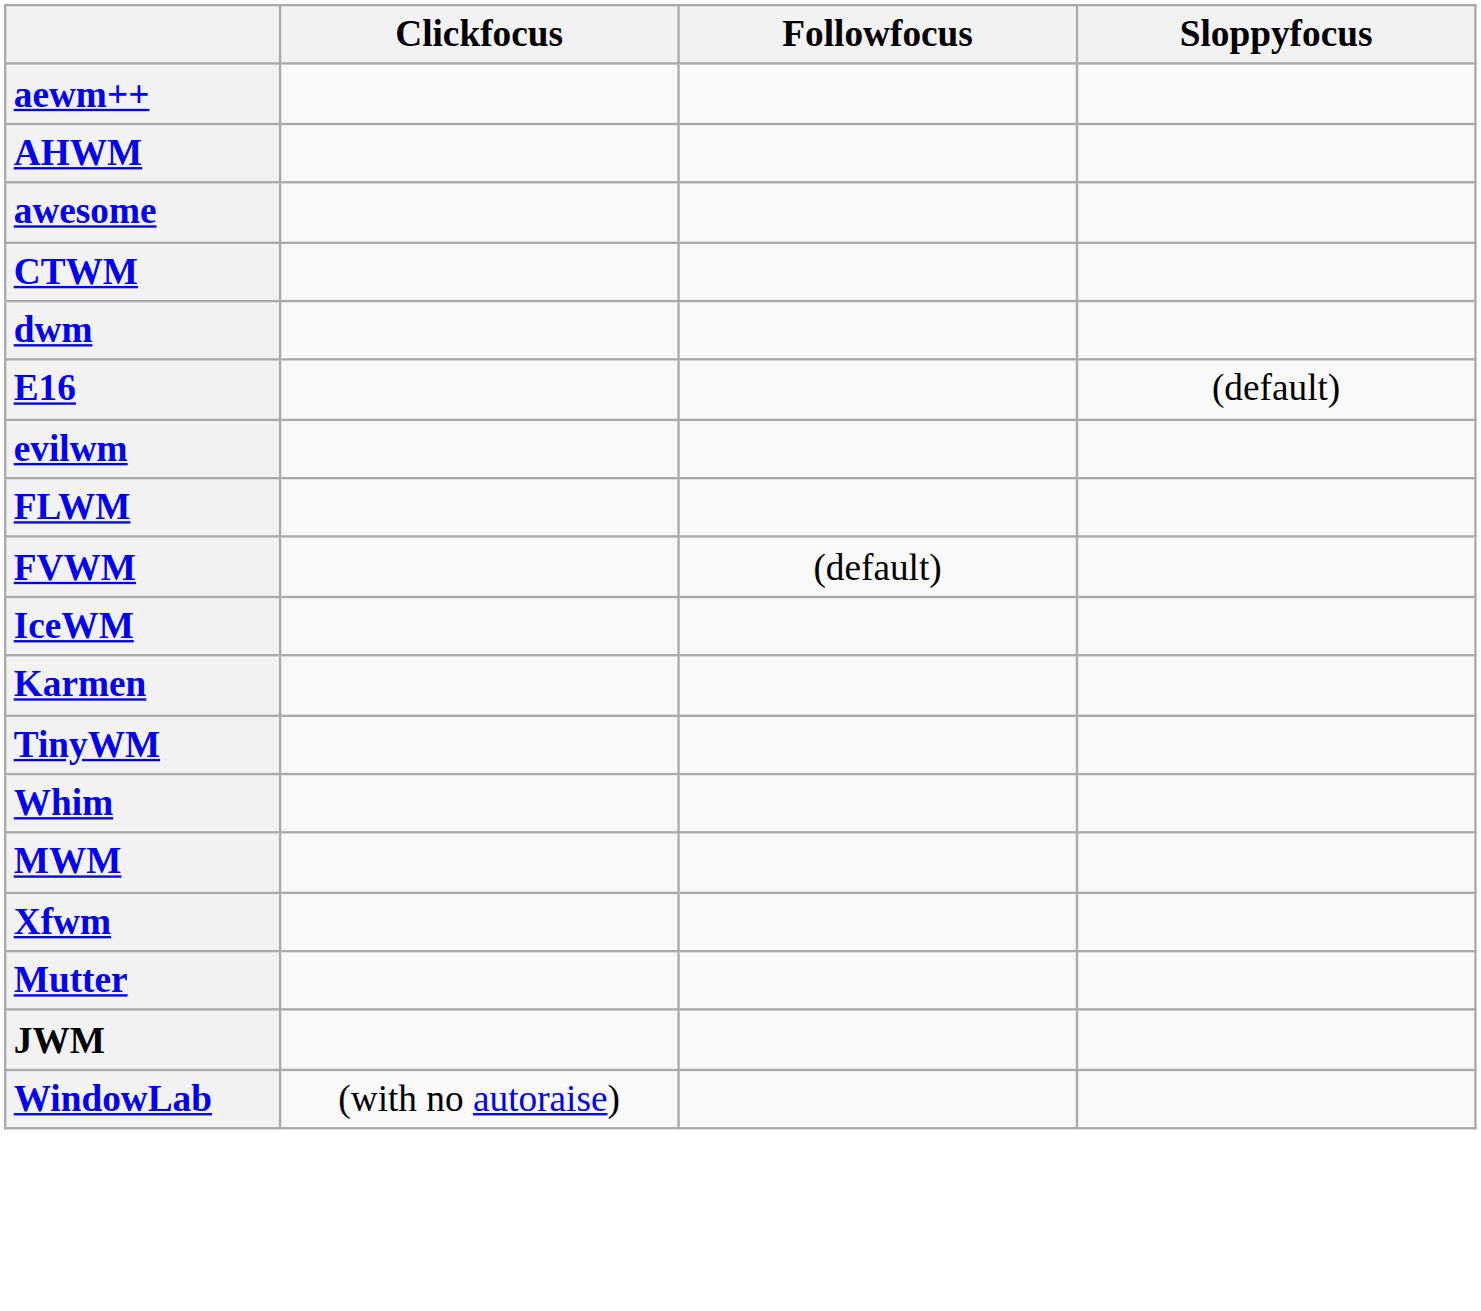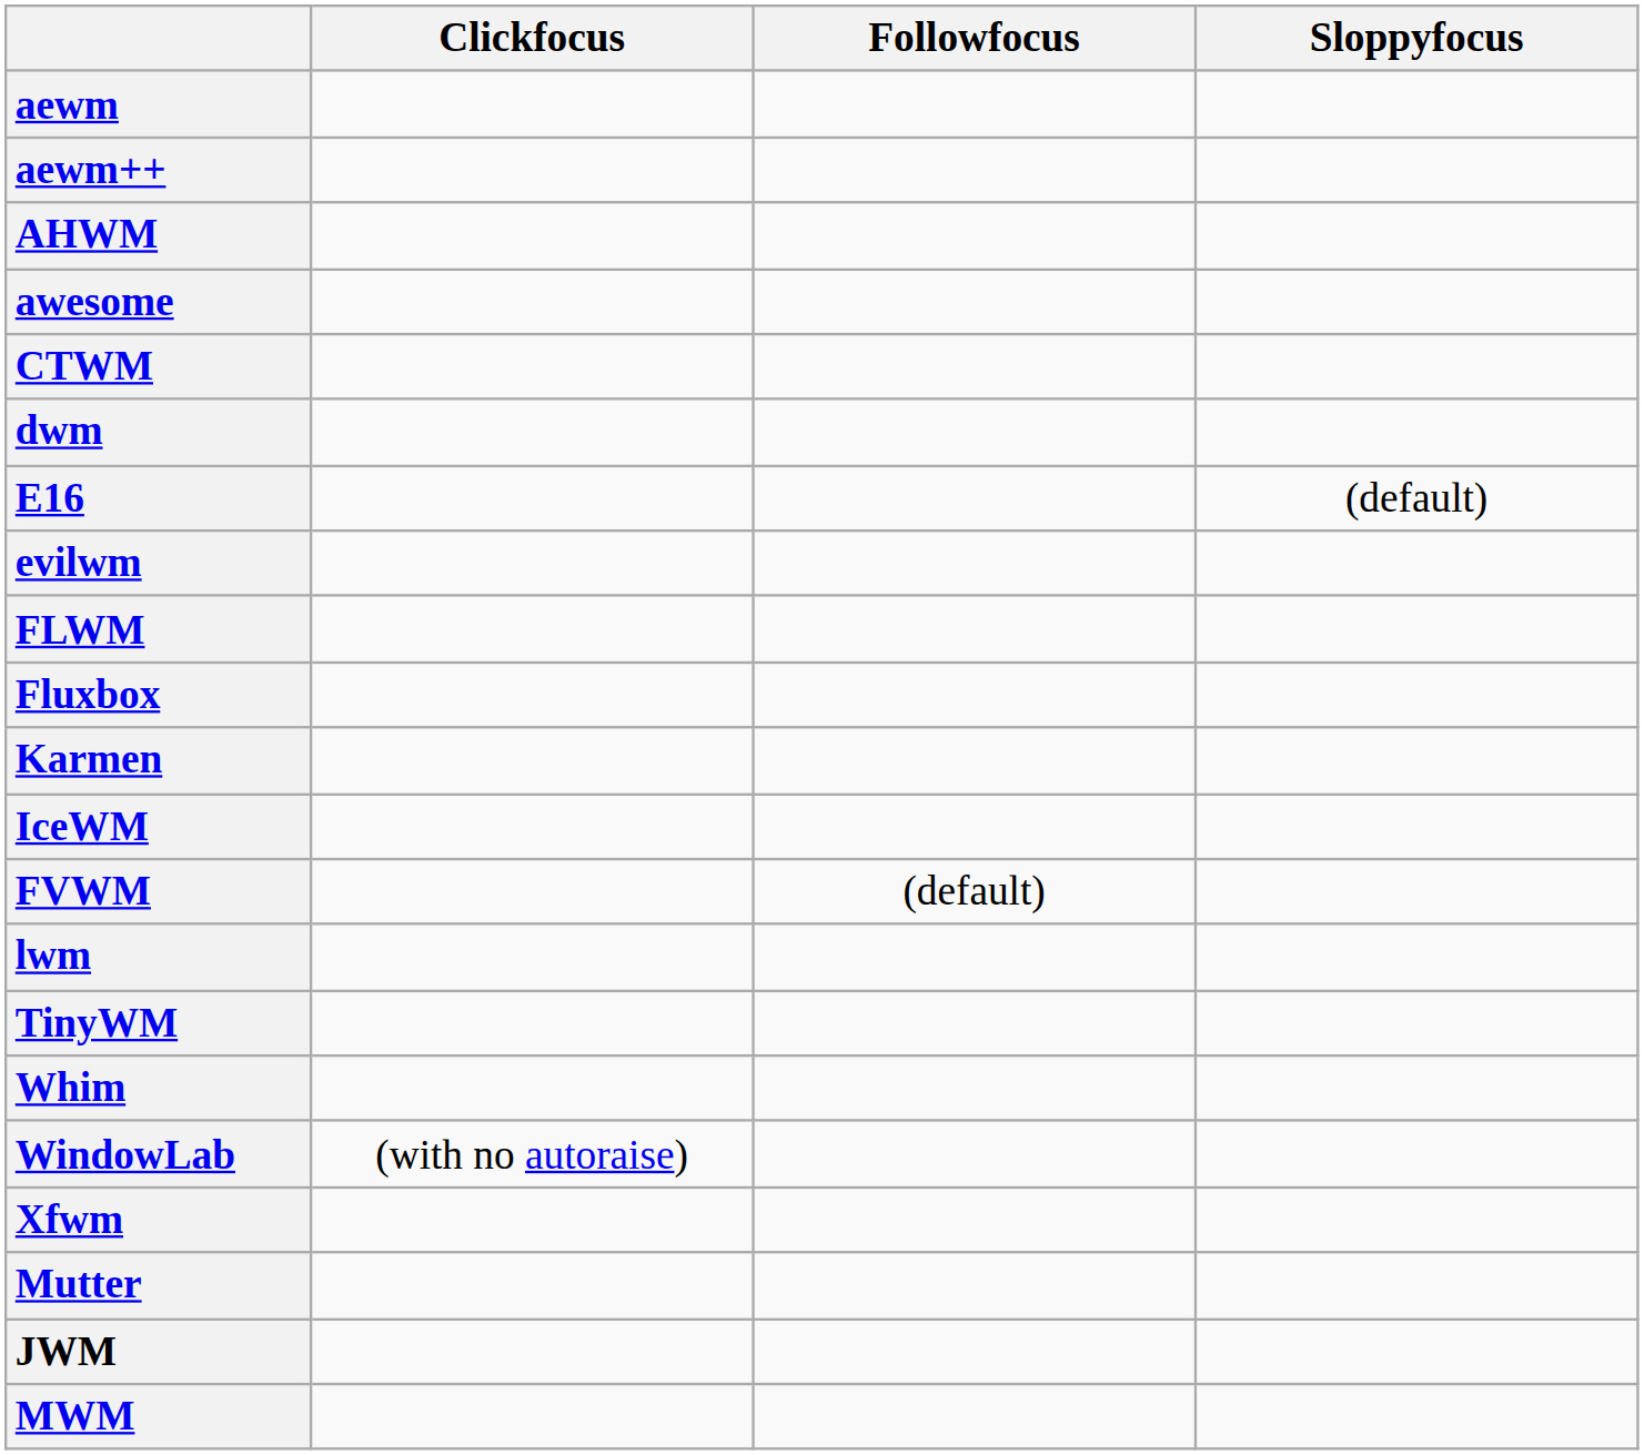 <table class="wikitable sortable" style="width: 50%; text-align: center">
 <tr>
 <th style="width: 5%"></th>
 <th style="width: 15%">Clickfocus</th>
 <th style="width: 15%">Followfocus</th>
 <th style="width: 15%">Sloppyfocus</th>
+</tr>
+<tr>
+<th style="text-align:left;"><a href='#'>aewm</a></th>
+<td></td>
+<td></td>
+<td></td>
 </tr>
 <tr>
 <th style="text-align:left;"><a href='#'>aewm++</a></th>
 <td></td>
 <td></td>
 <td></td>
 </tr>
 <tr>
 <th style="text-align:left;"><a href='#'>AHWM</a></th>
 <td></td>
 <td></td>
 <td></td>
 </tr>
 <tr>
 <th style="text-align:left;"><a href='#'>awesome</a></th>
 <td></td>
 <td></td>
 <td></td>
 </tr>
 <tr>
 <th style="text-align:left;"><a href='#'>CTWM</a></th>
 <td></td>
 <td></td>
 <td></td>
 </tr>
 <tr>
 <th style="text-align:left;"><a href='#'>dwm</a></th>
 <td></td>
 <td></td>
 <td></td>
 </tr>
 <tr>
 <th style="text-align:left;"><a href='#'>E16</a></th>
 <td></td>
 <td></td>
 <td> (default)</td>
 </tr>
 <tr>
 <th style="text-align:left;"><a href='#'>evilwm</a></th>
 <td></td>
 <td></td>
 <td></td>
 </tr>
 <tr>
 <th style="text-align:left;"><a href='#'>FLWM</a></th>
 <td></td>
 <td></td>
 <td></td>
 </tr>
 <tr>
-<th style="text-align:left;"><a href='#'>FVWM</a></th>
+<th style="text-align:left;"><a href='#'>Fluxbox</a></th>
 <td></td>
-<td> (default)</td>
+<td></td>
+<td></td>
+</tr>
+<tr>
+<th style="text-align:left;"><a href='#'>Karmen</a></th>
+<td></td>
+<td></td>
 <td></td>
 </tr>
 <tr>
 <th style="text-align:left;"><a href='#'>IceWM</a></th>
 <td></td>
 <td></td>
 <td></td>
 </tr>
 <tr>
-<th style="text-align:left;"><a href='#'>Karmen</a></th>
+<th style="text-align:left;"><a href='#'>FVWM</a></th>
+<td></td>
+<td> (default)</td>
+<td></td>
+</tr>
+<tr>
+<th style="text-align:left;"><a href='#'>lwm</a></th>
 <td></td>
 <td></td>
 <td></td>
 </tr>
 <tr>
 <th style="text-align:left;"><a href='#'>TinyWM</a></th>
 <td></td>
 <td></td>
 <td></td>
 </tr>
 <tr>
 <th style="text-align:left;"><a href='#'>Whim</a></th>
 <td></td>
 <td></td>
 <td></td>
 </tr>
 <tr>
-<th style="text-align:left;"><a href='#'>MWM</a></th>
-<td></td>
+<th style="text-align:left;"><a href='#'>WindowLab</a></th>
+<td> (with no <a href='#'>autoraise</a>)</td>
 <td></td>
 <td></td>
 </tr>
 <tr>
 <th style="text-align:left;"><a href='#'>Xfwm</a></th>
 <td></td>
 <td></td>
 <td></td>
 </tr>
 <tr>
 <th style="text-align:left;"><a href='#'>Mutter</a></th>
 <td></td>
 <td></td>
 <td></td>
 </tr>
 <tr>
 <th style="text-align:left;">JWM</th>
 <td></td>
 <td></td>
 <td></td>
 </tr>
 <tr>
-<th style="text-align:left;"><a href='#'>WindowLab</a></th>
-<td> (with no <a href='#'>autoraise</a>)</td>
+<th style="text-align:left;"><a href='#'>MWM</a></th>
+<td></td>
 <td></td>
 <td></td>
 </tr>
 </table>
